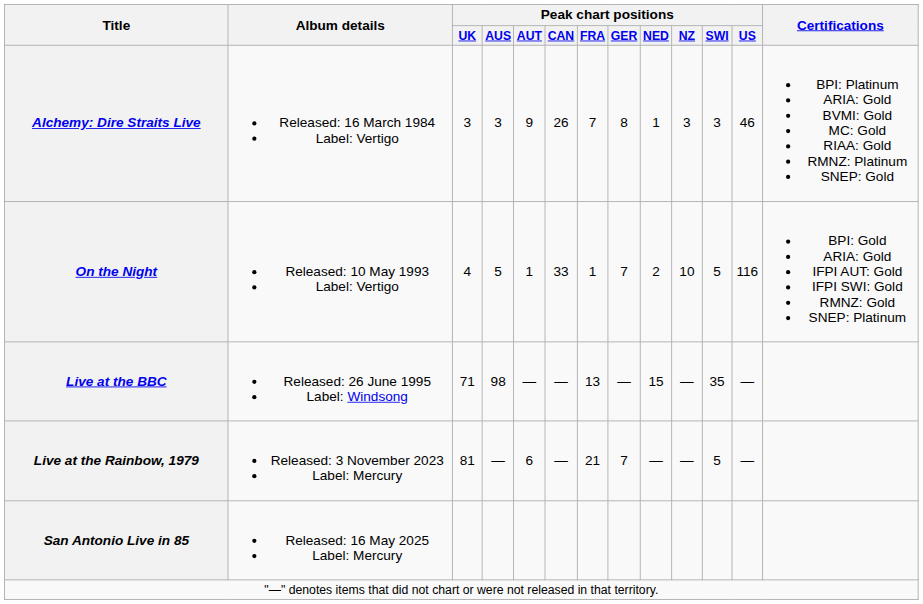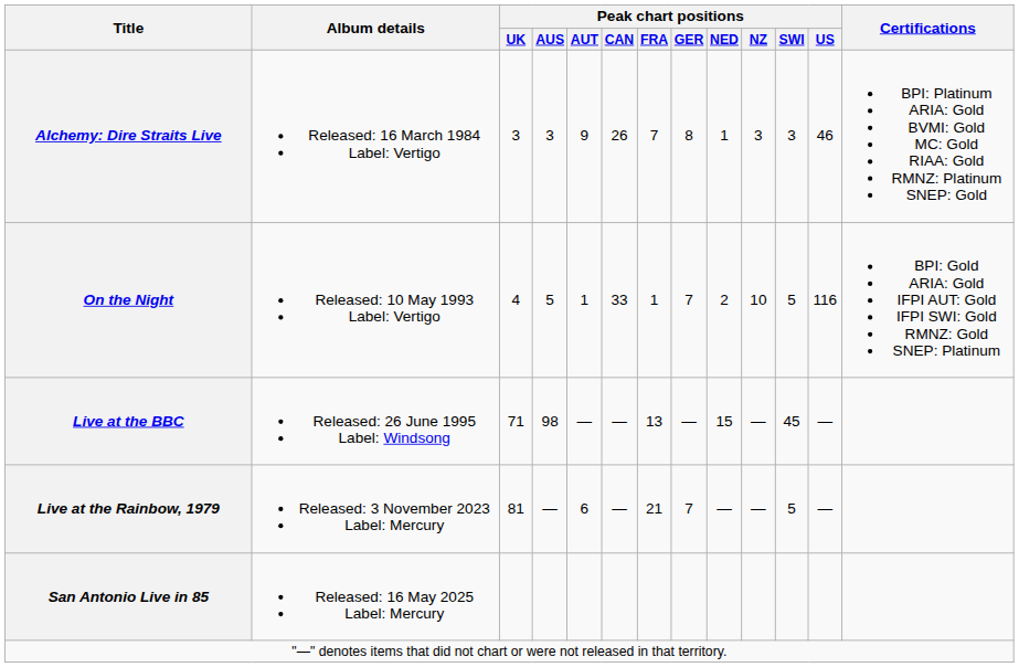 <table class="wikitable plainrowheaders" style="text-align:center;">
 <tr>
 <th scope="col" rowspan="2" style="width:16em;">Title</th>
 <th scope="col" rowspan="2" style="width:16em;">Album details</th>
 <th scope="col" colspan="10">Peak chart positions</th>
 <th rowspan="2" style="width:11em;"><a href='#'>Certifications</a></th>
 </tr>
 <tr>
 <th style="width:2em;font-size:90%;"><a href='#'>UK</a><br></th>
 <th style="width:2em;font-size:90%;"><a href='#'>AUS</a><br></th>
 <th style="width:2em;font-size:90%;"><a href='#'>AUT</a><br></th>
 <th style="width:2em;font-size:90%;"><a href='#'>CAN</a><br></th>
 <th style="width:2em;font-size:90%;"><a href='#'>FRA</a><br></th>
 <th style="width:2em;font-size:90%;"><a href='#'>GER</a><br></th>
 <th style="width:2em;font-size:90%;"><a href='#'>NED</a><br></th>
 <th style="width:2em;font-size:90%;"><a href='#'>NZ</a><br></th>
 <th style="width:2em;font-size:90%;"><a href='#'>SWI</a><br></th>
 <th style="width:2em;font-size:90%;"><a href='#'>US</a><br></th>
 </tr>
 <tr>
 <th scope="row"><em><a href='#'>Alchemy: Dire Straits Live</a></em></th>
 <td><br><ul><li>Released: 16 March 1984</li><li>Label: Vertigo</li></ul></td>
 <td>3</td>
 <td>3</td>
 <td>9</td>
 <td>26</td>
 <td>7</td>
 <td>8</td>
 <td>1</td>
 <td>3</td>
 <td>3</td>
 <td>46</td>
 <td><br><ul><li>BPI: Platinum</li><li>ARIA: Gold</li><li>BVMI: Gold</li><li>MC: Gold</li><li>RIAA: Gold</li><li>RMNZ: Platinum</li><li>SNEP: Gold</li></ul></td>
 </tr>
 <tr>
 <th scope="row"><em><a href='#'>On the Night</a></em></th>
 <td><br><ul><li>Released: 10 May 1993</li><li>Label: Vertigo</li></ul></td>
 <td>4</td>
 <td>5</td>
 <td>1</td>
 <td>33</td>
 <td>1</td>
 <td>7</td>
 <td>2</td>
 <td>10</td>
 <td>5</td>
 <td>116</td>
 <td><br><ul><li>BPI: Gold</li><li>ARIA: Gold</li><li>IFPI AUT: Gold</li><li>IFPI SWI: Gold</li><li>RMNZ: Gold</li><li>SNEP: Platinum</li></ul></td>
 </tr>
 <tr>
 <th scope="row"><em><a href='#'>Live at the BBC</a></em></th>
 <td><br><ul><li>Released: 26 June 1995</li><li>Label: <a href='#'>Windsong</a></li></ul></td>
 <td>71</td>
 <td>98</td>
 <td>—</td>
 <td>—</td>
 <td>13</td>
 <td>—</td>
 <td>15</td>
 <td>—</td>
-<td>35</td>
+<td>45</td>
 <td>—</td>
 <td></td>
 </tr>
 <tr>
 <th scope="row"><em>Live at the Rainbow, 1979</em></th>
 <td><br><ul><li>Released: 3 November 2023</li><li>Label: Mercury</li></ul></td>
 <td>81</td>
 <td>—</td>
 <td>6</td>
 <td>—</td>
 <td>21<br></td>
 <td>7</td>
 <td>—</td>
 <td>—</td>
 <td>5</td>
 <td>—</td>
 <td></td>
 </tr>
 <tr>
 <th scope="row"><em>San Antonio Live in 85</em></th>
 <td><br><ul><li>Released: 16 May 2025</li><li>Label: Mercury</li></ul></td>
 <td></td>
 <td></td>
 <td></td>
 <td></td>
 <td></td>
 <td></td>
 <td></td>
 <td></td>
 <td></td>
 <td></td>
 <td></td>
 </tr>
 <tr>
 <td align="center" colspan="15" style="font-size:90%">"—" denotes items that did not chart or were not released in that territory.</td>
 </tr>
 </table>
